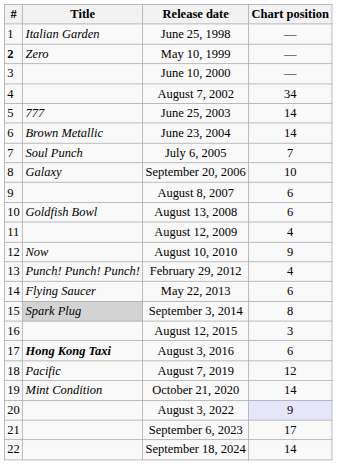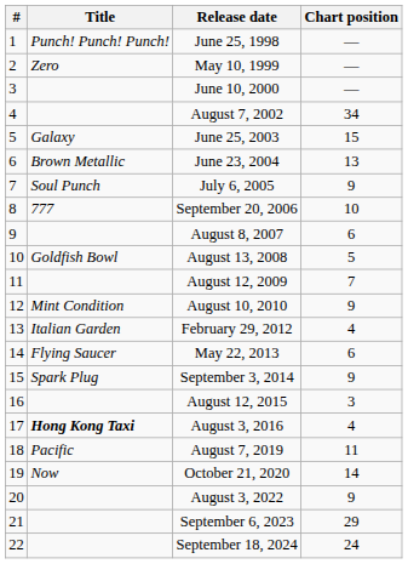 <table class="wikitable">
 <tr>
 <th>#</th>
 <th>Title</th>
 <th>Release date</th>
 <th>Chart position</th>
 </tr>
 <tr>
 <td>1</td>
-<td align="left"><em>Italian Garden</em></td>
+<td align="left"><em>Punch! Punch! Punch!</em></td>
 <td align="center">June 25, 1998</td>
 <td align="center">—</td>
 </tr>
 <tr>
-<td><strong>2</strong></td>
+<td>2</td>
 <td align="left"><em>Zero</em></td>
 <td align="center">May 10, 1999</td>
 <td align="center">—</td>
 </tr>
 <tr>
 <td>3</td>
 <td align="left"></td>
 <td align="center">June 10, 2000</td>
 <td align="center">—</td>
 </tr>
 <tr>
 <td>4</td>
 <td align="left"></td>
 <td align="center">August 7, 2002</td>
 <td align="center">34</td>
 </tr>
 <tr>
 <td>5</td>
-<td align="left"><em>777</em></td>
+<td align="left"><em>Galaxy</em></td>
 <td align="center">June 25, 2003</td>
-<td align="center">14</td>
+<td align="center">15</td>
 </tr>
 <tr>
 <td>6</td>
 <td align="left"><em>Brown Metallic</em></td>
 <td align="center">June 23, 2004</td>
-<td align="center">14</td>
+<td align="center">13</td>
 </tr>
 <tr>
 <td>7</td>
 <td align="left"><em>Soul Punch</em></td>
 <td align="center">July 6, 2005</td>
-<td align="center">7</td>
+<td align="center">9</td>
 </tr>
 <tr>
 <td>8</td>
-<td align="left"><em>Galaxy</em></td>
+<td align="left"><em>777</em></td>
 <td align="centert">September 20, 2006</td>
 <td align="center">10</td>
 </tr>
 <tr>
 <td>9</td>
 <td align="left"></td>
 <td align="center">August 8, 2007</td>
 <td align="center">6</td>
 </tr>
 <tr>
 <td>10</td>
 <td align="left"><em>Goldfish Bowl</em></td>
 <td align="center">August 13, 2008</td>
-<td align="center">6</td>
+<td align="center">5</td>
 </tr>
 <tr>
 <td>11</td>
 <td align="left"></td>
 <td align="center">August 12, 2009</td>
-<td align="center">4</td>
+<td align="center">7</td>
 </tr>
 <tr>
 <td>12</td>
-<td align="left"><em>Now</em></td>
+<td align="left"><em>Mint Condition</em></td>
 <td align="center">August 10, 2010</td>
 <td align="center">9</td>
 </tr>
 <tr>
 <td>13</td>
-<td align="left"><em>Punch! Punch! Punch!</em></td>
+<td align="left"><em>Italian Garden</em></td>
 <td align="center">February 29, 2012</td>
 <td align="center">4</td>
 </tr>
 <tr>
 <td>14</td>
 <td align="left"><em>Flying Saucer</em></td>
 <td align="center">May 22, 2013</td>
 <td align="center">6</td>
 </tr>
 <tr>
 <td>15</td>
-<td align="left" style="background: lightgrey;"><em>Spark Plug</em></td>
+<td align="left"><em>Spark Plug</em></td>
 <td align="center">September 3, 2014</td>
-<td align="center">8</td>
+<td align="center">9</td>
 </tr>
 <tr>
 <td>16</td>
 <td align="left"></td>
 <td align="center">August 12, 2015</td>
 <td align="center">3</td>
 </tr>
 <tr>
 <td>17</td>
 <td align="left"><strong><em>Hong Kong Taxi</em></strong></td>
 <td align="center">August 3, 2016</td>
-<td align="center">6</td>
+<td align="center">4</td>
 </tr>
 <tr>
 <td>18</td>
 <td align="left"><em>Pacific</em></td>
 <td align="center">August 7, 2019</td>
-<td align="center">12</td>
+<td align="center">11</td>
 </tr>
 <tr>
 <td>19</td>
-<td align="left"><em>Mint Condition</em></td>
+<td align="left"><em>Now</em></td>
 <td align="center">October 21, 2020</td>
 <td align="center">14</td>
 </tr>
 <tr>
 <td>20</td>
 <td align="left"></td>
 <td align="center">August 3, 2022</td>
-<td align="center" style="background: lavender;">9</td>
+<td align="center">9</td>
 </tr>
 <tr>
 <td>21</td>
 <td align="left"></td>
 <td align="center">September 6, 2023</td>
-<td align="center">17</td>
+<td align="center">29</td>
 </tr>
 <tr>
 <td>22</td>
 <td align="left"></td>
 <td align="center">September 18, 2024</td>
-<td align="center">14</td>
+<td align="center">24</td>
 </tr>
 </table>
